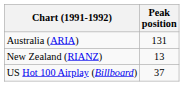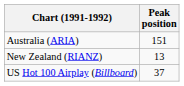 <table class="wikitable sortable">
 <tr>
 <th>Chart (1991-1992)</th>
 <th>Peak<br>position</th>
 </tr>
 <tr>
 <td>Australia (<a href='#'>ARIA</a>)</td>
-<td align=center>131</td>
+<td align=center>151</td>
 </tr>
 <tr>
 <td>New Zealand (<a href='#'>RIANZ</a>)</td>
 <td align=center>13</td>
 </tr>
 <tr>
 <td>US <a href='#'>Hot 100 Airplay</a> (<em><a href='#'>Billboard</a></em>)</td>
 <td align=center>37</td>
 </tr>
 </table>
